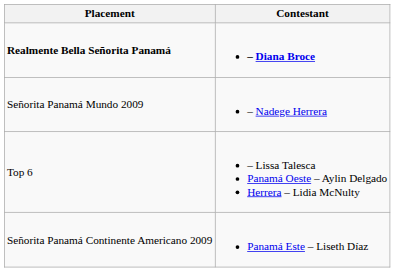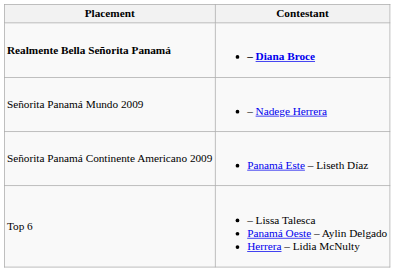 <table class="wikitable sortable" style="font-size: 95%;">
 <tr>
 <th>Placement</th>
 <th>Contestant</th>
 </tr>
 <tr>
 <td><strong>Realmente Bella Señorita Panamá</strong></td>
 <td><br><ul><li><strong> – <a href='#'>Diana Broce</a></strong></li></ul></td>
 </tr>
 <tr>
 <td>Señorita Panamá Mundo 2009</td>
 <td><br><ul><li> – <a href='#'>Nadege Herrera</a></li></ul></td>
 </tr>
 <tr>
+<td>Señorita Panamá Continente Americano 2009</td>
+<td><br><ul><li> <a href='#'>Panamá Este</a> – Liseth Díaz</li></ul></td>
+</tr>
+<tr>
 <td>Top 6</td>
 <td><br><ul><li> – Lissa Talesca</li><li> <a href='#'>Panamá Oeste</a> – Aylin Delgado</li><li> <a href='#'>Herrera</a> – Lidia McNulty</li></ul></td>
 </tr>
-<tr>
-<td>Señorita Panamá Continente Americano 2009</td>
-<td><br><ul><li> <a href='#'>Panamá Este</a> – Liseth Díaz</li></ul></td>
-</tr>
 </table>
